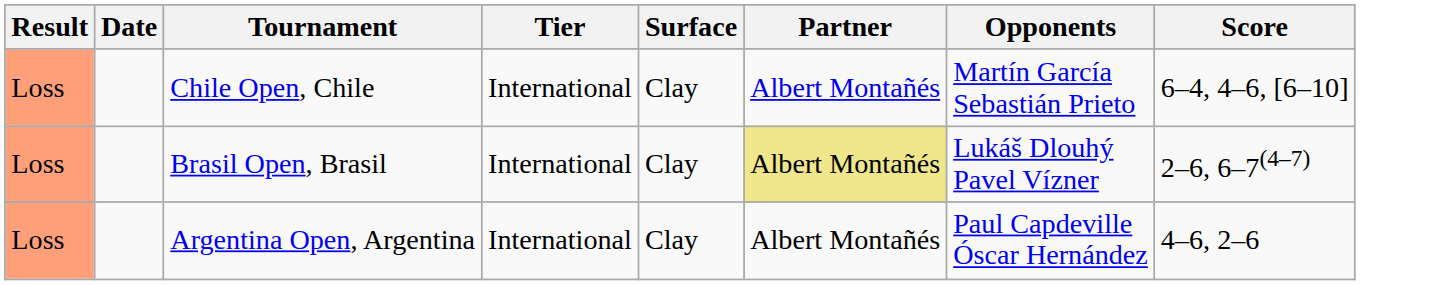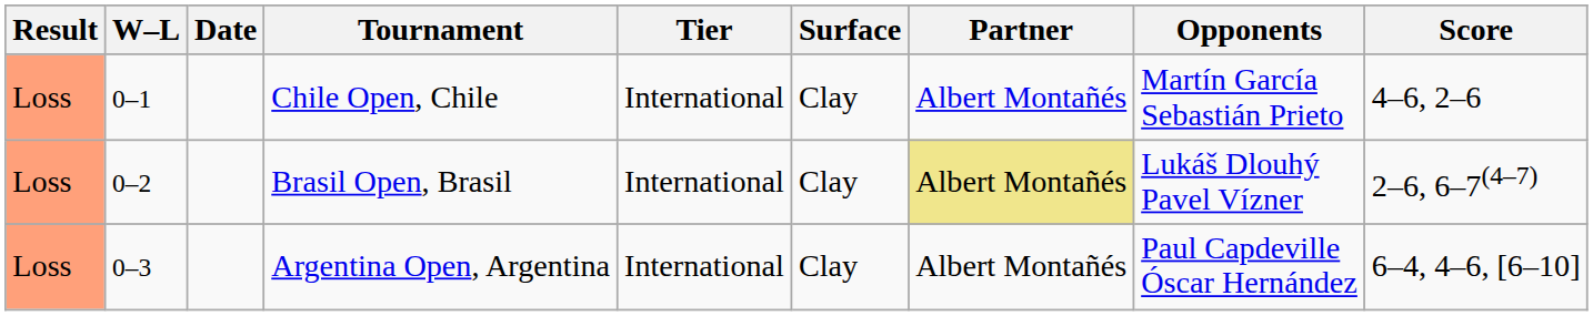 <table class="sortable wikitable">
 <tr>
 <th>Result</th>
+<th class="unsortable">W–L</th>
 <th>Date</th>
 <th>Tournament</th>
 <th>Tier</th>
 <th>Surface</th>
 <th>Partner</th>
 <th>Opponents</th>
 <th class="unsortable">Score</th>
 </tr>
 <tr>
 <td bgcolor=FFA07A>Loss</td>
+<td><small>0–1</small></td>
 <td><a href='#'></a></td>
 <td><a href='#'>Chile Open</a>, Chile</td>
 <td>International</td>
 <td>Clay</td>
 <td> <a href='#'>Albert Montañés</a></td>
 <td> <a href='#'>Martín García</a><br> <a href='#'>Sebastián Prieto</a></td>
-<td>6–4, 4–6, [6–10]</td>
+<td>4–6, 2–6</td>
 </tr>
 <tr>
 <td bgcolor=FFA07A>Loss</td>
+<td><small>0–2</small></td>
 <td><a href='#'></a></td>
 <td><a href='#'>Brasil Open</a>, Brasil</td>
 <td>International</td>
 <td>Clay</td>
 <td style="background: khaki;"> Albert Montañés</td>
 <td> <a href='#'>Lukáš Dlouhý</a><br> <a href='#'>Pavel Vízner</a></td>
 <td>2–6, 6–7<sup>(4–7)</sup></td>
 </tr>
 <tr>
 <td bgcolor=FFA07A>Loss</td>
+<td><small>0–3</small></td>
 <td><a href='#'></a></td>
 <td><a href='#'>Argentina Open</a>, Argentina</td>
 <td>International</td>
 <td>Clay</td>
 <td> Albert Montañés</td>
 <td> <a href='#'>Paul Capdeville</a><br> <a href='#'>Óscar Hernández</a></td>
-<td>4–6, 2–6</td>
+<td>6–4, 4–6, [6–10]</td>
 </tr>
 </table>
